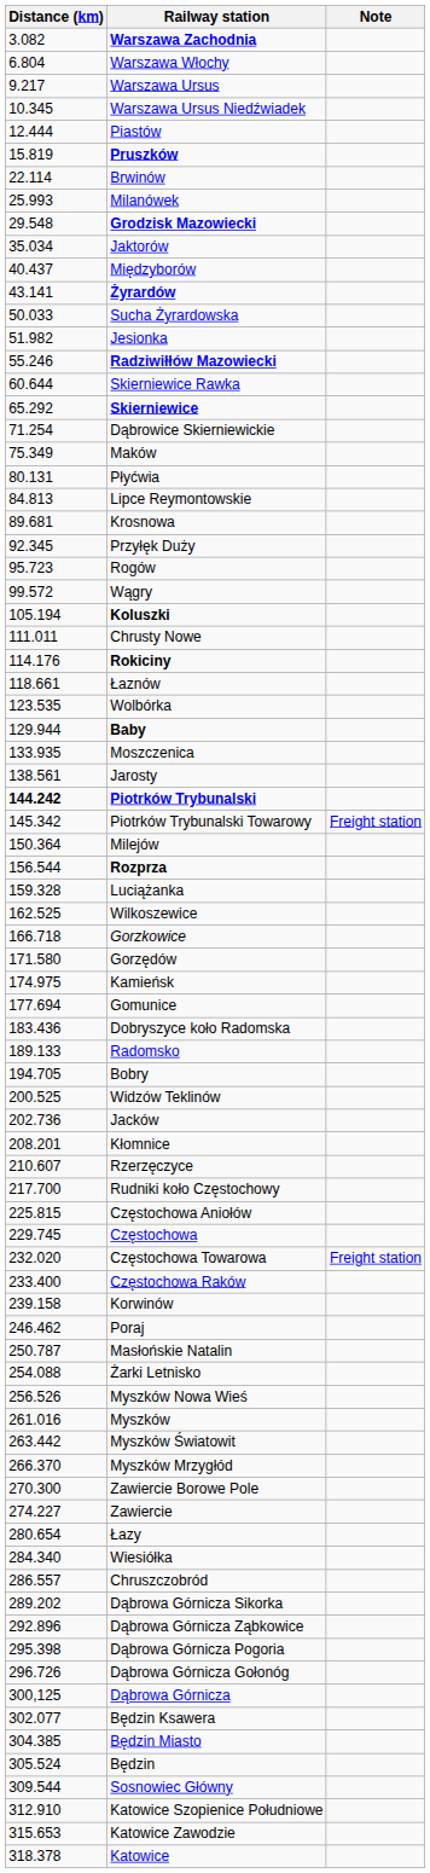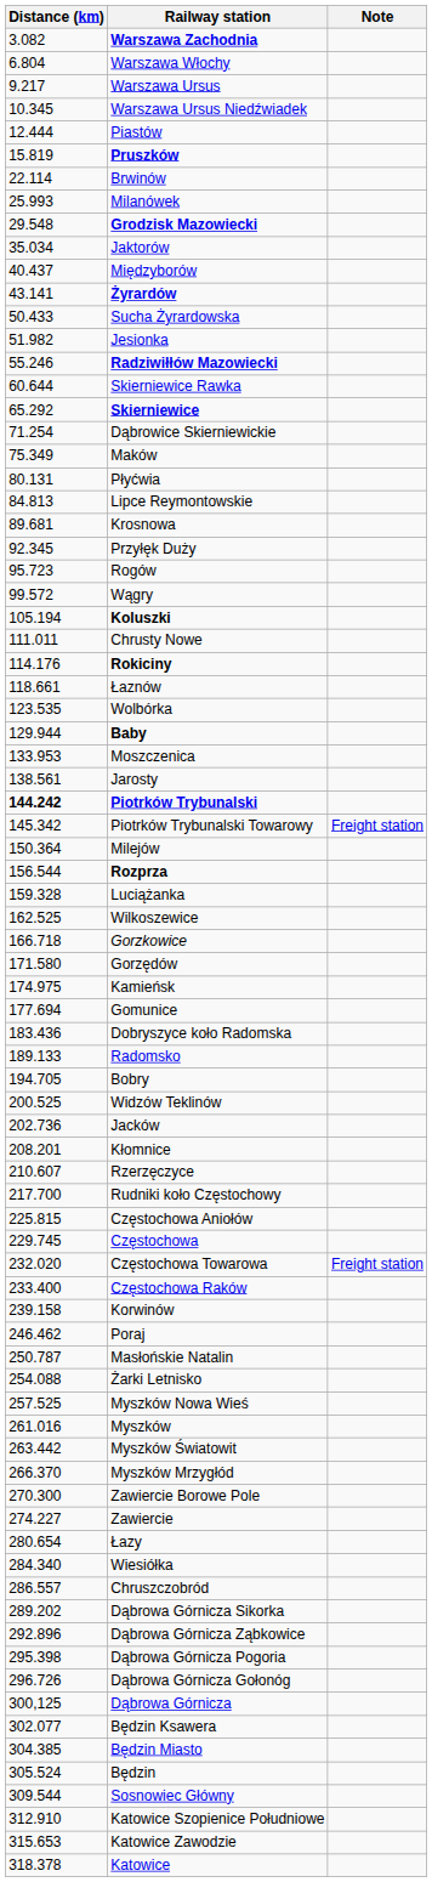 <table class=wikitable>
 <tr>
 <th>Distance (<a href='#'>km</a>)</th>
 <th>Railway station</th>
 <th>Note</th>
 </tr>
 <tr>
 <td>3.082</td>
 <td><strong><a href='#'>Warszawa Zachodnia</a></strong></td>
 <td></td>
 </tr>
 <tr>
 <td>6.804</td>
 <td><a href='#'>Warszawa Włochy</a></td>
 <td></td>
 </tr>
 <tr>
 <td>9.217</td>
 <td><a href='#'>Warszawa Ursus</a></td>
 <td></td>
 </tr>
 <tr>
 <td>10.345</td>
 <td><a href='#'>Warszawa Ursus Niedźwiadek</a></td>
 <td></td>
 </tr>
 <tr>
 <td>12.444</td>
 <td><a href='#'>Piastów</a></td>
 <td></td>
 </tr>
 <tr>
 <td>15.819</td>
 <td><strong><a href='#'>Pruszków</a></strong></td>
 <td></td>
 </tr>
 <tr>
 <td>22.114</td>
 <td><a href='#'>Brwinów</a></td>
 <td></td>
 </tr>
 <tr>
 <td>25.993</td>
 <td><a href='#'>Milanówek</a></td>
 <td></td>
 </tr>
 <tr>
 <td>29.548</td>
 <td><strong><a href='#'>Grodzisk Mazowiecki</a></strong></td>
 <td></td>
 </tr>
 <tr>
 <td>35.034</td>
 <td><a href='#'>Jaktorów</a></td>
 <td></td>
 </tr>
 <tr>
 <td>40.437</td>
 <td><a href='#'>Międzyborów</a></td>
 <td></td>
 </tr>
 <tr>
 <td>43.141</td>
 <td><strong><a href='#'>Żyrardów</a></strong></td>
 <td></td>
 </tr>
 <tr>
-<td>50.033</td>
+<td>50.433</td>
 <td><a href='#'>Sucha Żyrardowska</a></td>
 <td></td>
 </tr>
 <tr>
 <td>51.982</td>
 <td><a href='#'>Jesionka</a></td>
 <td></td>
 </tr>
 <tr>
 <td>55.246</td>
 <td><strong><a href='#'>Radziwiłłów Mazowiecki</a></strong></td>
 <td></td>
 </tr>
 <tr>
 <td>60.644</td>
 <td><a href='#'>Skierniewice Rawka</a></td>
 <td></td>
 </tr>
 <tr>
 <td>65.292</td>
 <td><strong><a href='#'>Skierniewice</a></strong></td>
 <td></td>
 </tr>
 <tr>
 <td>71.254</td>
 <td>Dąbrowice Skierniewickie</td>
 <td></td>
 </tr>
 <tr>
 <td>75.349</td>
 <td>Maków</td>
 <td></td>
 </tr>
 <tr>
 <td>80.131</td>
 <td>Płyćwia</td>
 <td></td>
 </tr>
 <tr>
 <td>84.813</td>
 <td>Lipce Reymontowskie</td>
 <td></td>
 </tr>
 <tr>
 <td>89.681</td>
 <td>Krosnowa</td>
 <td></td>
 </tr>
 <tr>
 <td>92.345</td>
 <td>Przyłęk Duży</td>
 <td></td>
 </tr>
 <tr>
 <td>95.723</td>
 <td>Rogów</td>
 <td></td>
 </tr>
 <tr>
 <td>99.572</td>
 <td>Wągry</td>
 <td></td>
 </tr>
 <tr>
 <td>105.194</td>
 <td><strong>Koluszki</strong></td>
 <td></td>
 </tr>
 <tr>
 <td>111.011</td>
 <td>Chrusty Nowe</td>
 <td></td>
 </tr>
 <tr>
 <td>114.176</td>
 <td><strong>Rokiciny</strong></td>
 <td></td>
 </tr>
 <tr>
 <td>118.661</td>
 <td>Łaznów</td>
 <td></td>
 </tr>
 <tr>
 <td>123.535</td>
 <td>Wolbórka</td>
 <td></td>
 </tr>
 <tr>
 <td>129.944</td>
 <td><strong>Baby</strong></td>
 <td></td>
 </tr>
 <tr>
-<td>133.935</td>
+<td>133.953</td>
 <td>Moszczenica</td>
 <td></td>
 </tr>
 <tr>
 <td>138.561</td>
 <td>Jarosty</td>
 <td></td>
 </tr>
 <tr>
 <td><strong>144.242</strong></td>
 <td><strong><a href='#'>Piotrków Trybunalski</a></strong></td>
 <td></td>
 </tr>
 <tr>
 <td>145.342</td>
 <td>Piotrków Trybunalski Towarowy</td>
 <td><a href='#'>Freight station</a></td>
 </tr>
 <tr>
 <td>150.364</td>
 <td>Milejów</td>
 <td></td>
 </tr>
 <tr>
 <td>156.544</td>
 <td><strong>Rozprza</strong></td>
 <td></td>
 </tr>
 <tr>
 <td>159.328</td>
 <td>Luciążanka</td>
 <td></td>
 </tr>
 <tr>
 <td>162.525</td>
 <td>Wilkoszewice</td>
 <td></td>
 </tr>
 <tr>
 <td>166.718</td>
 <td><em>Gorzkowice<strong></td>
 <td></td>
 </tr>
 <tr>
 <td>171.580</td>
 <td>Gorzędów</td>
 <td></td>
 </tr>
 <tr>
 <td>174.975</td>
 <td>Kamieńsk</td>
 <td></td>
 </tr>
 <tr>
 <td>177.694</td>
 <td></strong>Gomunice<strong></td>
 <td></td>
 </tr>
 <tr>
 <td>183.436</td>
 <td>Dobryszyce koło Radomska</td>
 <td></td>
 </tr>
 <tr>
 <td>189.133</td>
 <td></strong><a href='#'>Radomsko</a><strong></td>
 <td></td>
 </tr>
 <tr>
 <td>194.705</td>
 <td>Bobry</td>
 <td></td>
 </tr>
 <tr>
 <td>200.525</td>
 <td>Widzów Teklinów</td>
 <td></td>
 </tr>
 <tr>
 <td>202.736</td>
 <td>Jacków</td>
 <td></td>
 </tr>
 <tr>
 <td>208.201</td>
 <td></strong>Kłomnice<strong></td>
 <td></td>
 </tr>
 <tr>
 <td>210.607</td>
 <td>Rzerzęczyce</td>
 <td></td>
 </tr>
 <tr>
 <td>217.700</td>
 <td></strong>Rudniki koło Częstochowy<strong></td>
 <td></td>
 </tr>
 <tr>
 <td>225.815</td>
 <td>Częstochowa Aniołów</td>
 <td></td>
 </tr>
 <tr>
 <td>229.745</td>
 <td></strong><a href='#'>Częstochowa</a><strong></td>
 <td></td>
 </tr>
 <tr>
 <td>232.020</td>
 <td>Częstochowa Towarowa</td>
 <td><a href='#'>Freight station</a></td>
 </tr>
 <tr>
 <td>233.400</td>
 <td></strong><a href='#'>Częstochowa Raków</a><strong></td>
 <td></td>
 </tr>
 <tr>
 <td>239.158</td>
 <td>Korwinów</td>
 <td></td>
 </tr>
 <tr>
 <td>246.462</td>
 <td></strong>Poraj<strong></td>
 <td></td>
 </tr>
 <tr>
 <td>250.787</td>
 <td>Masłońskie Natalin</td>
 <td></td>
 </tr>
 <tr>
 <td>254.088</td>
 <td>Żarki Letnisko</td>
 <td></td>
 </tr>
 <tr>
-<td>256.526</td>
+<td>257.525</td>
 <td>Myszków Nowa Wieś</td>
 <td></td>
 </tr>
 <tr>
 <td>261.016</td>
 <td></strong>Myszków<strong></td>
 <td></td>
 </tr>
 <tr>
 <td>263.442</td>
 <td>Myszków Światowit</td>
 <td></td>
 </tr>
 <tr>
 <td>266.370</td>
 <td>Myszków Mrzygłód</td>
 <td></td>
 </tr>
 <tr>
 <td>270.300</td>
 <td>Zawiercie Borowe Pole</td>
 <td></td>
 </tr>
 <tr>
 <td>274.227</td>
 <td></strong>Zawiercie<strong></td>
 <td></td>
 </tr>
 <tr>
 <td>280.654</td>
 <td></strong>Łazy<strong></td>
 <td></td>
 </tr>
 <tr>
 <td>284.340</td>
 <td>Wiesiółka</td>
 <td></td>
 </tr>
 <tr>
 <td>286.557</td>
 <td>Chruszczobród</td>
 <td></td>
 </tr>
 <tr>
 <td>289.202</td>
 <td>Dąbrowa Górnicza Sikorka</td>
 <td></td>
 </tr>
 <tr>
 <td>292.896</td>
 <td></strong>Dąbrowa Górnicza Ząbkowice<strong></td>
 <td></td>
 </tr>
 <tr>
 <td>295.398</td>
 <td>Dąbrowa Górnicza Pogoria</td>
 <td></td>
 </tr>
 <tr>
 <td>296.726</td>
 <td>Dąbrowa Górnicza Gołonóg</td>
 <td></td>
 </tr>
 <tr>
 <td>300,125</td>
 <td></strong><a href='#'>Dąbrowa Górnicza</a><strong></td>
 <td></td>
 </tr>
 <tr>
 <td>302.077</td>
 <td>Będzin Ksawera</td>
 <td></td>
 </tr>
 <tr>
 <td>304.385</td>
 <td><a href='#'>Będzin Miasto</a></td>
 <td></td>
 </tr>
 <tr>
 <td>305.524</td>
 <td></strong>Będzin<strong></td>
 <td></td>
 </tr>
 <tr>
 <td>309.544</td>
 <td></strong><a href='#'>Sosnowiec Główny</a><strong></td>
 <td></td>
 </tr>
 <tr>
 <td>312.910</td>
 <td>Katowice Szopienice Południowe</td>
 <td></td>
 </tr>
 <tr>
 <td>315.653</td>
 <td>Katowice Zawodzie</td>
 <td></td>
 </tr>
 <tr>
 <td>318.378</td>
 <td><a href='#'>Katowice</a></td>
 <td></td>
 </tr>
 </table>
